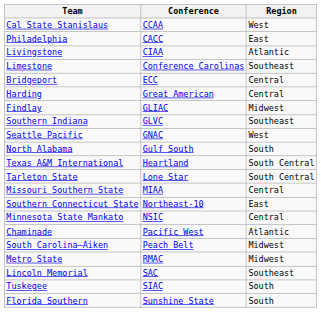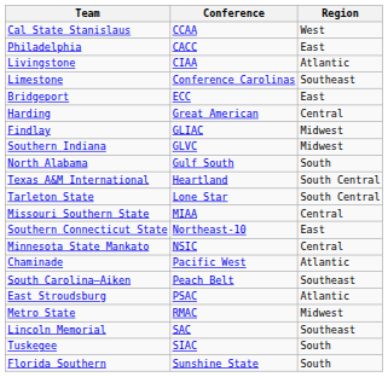 <table class="wikitable sortable">
 <tr>
 <th>Team</th>
 <th>Conference</th>
 <th>Region</th>
 </tr>
 <tr>
 <td><a href='#'>Cal State Stanislaus</a></td>
 <td><a href='#'>CCAA</a></td>
 <td>West</td>
 </tr>
 <tr>
 <td><a href='#'>Philadelphia</a></td>
 <td><a href='#'>CACC</a></td>
 <td>East</td>
 </tr>
 <tr>
 <td><a href='#'>Livingstone</a></td>
 <td><a href='#'>CIAA</a></td>
 <td>Atlantic</td>
 </tr>
 <tr>
 <td><a href='#'>Limestone</a></td>
 <td><a href='#'>Conference Carolinas</a></td>
 <td>Southeast</td>
 </tr>
 <tr>
 <td><a href='#'>Bridgeport</a></td>
 <td><a href='#'>ECC</a></td>
-<td>Central</td>
+<td>East</td>
 </tr>
 <tr>
 <td><a href='#'>Harding</a></td>
 <td><a href='#'>Great American</a></td>
 <td>Central</td>
 </tr>
 <tr>
 <td><a href='#'>Findlay</a></td>
 <td><a href='#'>GLIAC</a></td>
 <td>Midwest</td>
 </tr>
 <tr>
 <td><a href='#'>Southern Indiana</a></td>
 <td><a href='#'>GLVC</a></td>
-<td>Southeast</td>
-</tr>
-<tr>
-<td><a href='#'>Seattle Pacific</a></td>
-<td><a href='#'>GNAC</a></td>
-<td>West</td>
+<td>Midwest</td>
 </tr>
 <tr>
 <td><a href='#'>North Alabama</a></td>
 <td><a href='#'>Gulf South</a></td>
 <td>South</td>
 </tr>
 <tr>
 <td><a href='#'>Texas A&M International</a></td>
 <td><a href='#'>Heartland</a></td>
 <td>South Central</td>
 </tr>
 <tr>
 <td><a href='#'>Tarleton State</a></td>
 <td><a href='#'>Lone Star</a></td>
 <td>South Central</td>
 </tr>
 <tr>
 <td><a href='#'>Missouri Southern State</a></td>
 <td><a href='#'>MIAA</a></td>
 <td>Central</td>
 </tr>
 <tr>
 <td><a href='#'>Southern Connecticut State</a></td>
 <td><a href='#'>Northeast-10</a></td>
 <td>East</td>
 </tr>
 <tr>
 <td><a href='#'>Minnesota State Mankato</a></td>
 <td><a href='#'>NSIC</a></td>
 <td>Central</td>
 </tr>
 <tr>
 <td><a href='#'>Chaminade</a></td>
 <td><a href='#'>Pacific West</a></td>
 <td>Atlantic</td>
 </tr>
 <tr>
 <td><a href='#'>South Carolina–Aiken</a></td>
 <td><a href='#'>Peach Belt</a></td>
-<td>Midwest</td>
+<td>Southeast</td>
+</tr>
+<tr>
+<td><a href='#'>East Stroudsburg</a></td>
+<td><a href='#'>PSAC</a></td>
+<td>Atlantic</td>
 </tr>
 <tr>
 <td><a href='#'>Metro State</a></td>
 <td><a href='#'>RMAC</a></td>
 <td>Midwest</td>
 </tr>
 <tr>
 <td><a href='#'>Lincoln Memorial</a></td>
 <td><a href='#'>SAC</a></td>
 <td>Southeast</td>
 </tr>
 <tr>
 <td><a href='#'>Tuskegee</a></td>
 <td><a href='#'>SIAC</a></td>
 <td>South</td>
 </tr>
 <tr>
 <td><a href='#'>Florida Southern</a></td>
 <td><a href='#'>Sunshine State</a></td>
 <td>South</td>
 </tr>
 </table>
